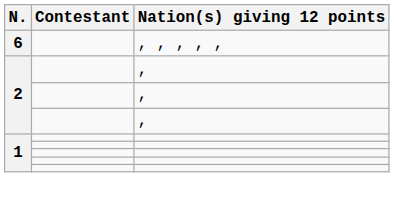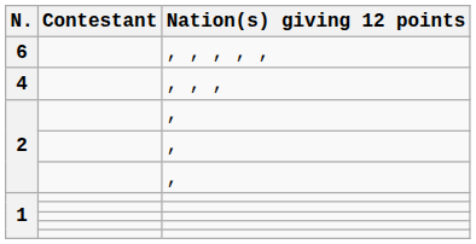 <table class="wikitable plainrowheaders">
 <tr>
 <th scope="col">N.</th>
 <th scope="col">Contestant</th>
 <th scope="col">Nation(s) giving 12 points</th>
 </tr>
 <tr>
 <th scope="row">6</th>
 <td></td>
 <td>, , , , , </td>
+</tr>
+<tr>
+<th scope="row">4</th>
+<td></td>
+<td>, , , </td>
 </tr>
 <tr>
 <th scope="row" rowspan="3">2</th>
 <td></td>
 <td>, </td>
 </tr>
 <tr>
 <td></td>
 <td>, </td>
 </tr>
 <tr>
 <td></td>
 <td>, </td>
 </tr>
 <tr>
 <th scope="row" rowspan="5">1</th>
 <td></td>
 <td></td>
 </tr>
 <tr>
 <td></td>
 <td></td>
 </tr>
 <tr>
 <td></td>
 <td></td>
 </tr>
 <tr>
 <td></td>
 <td></td>
 </tr>
 <tr>
 <td></td>
 <td></td>
 </tr>
 </table>
